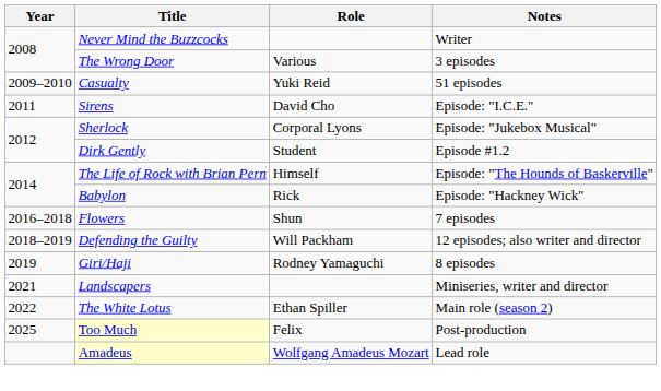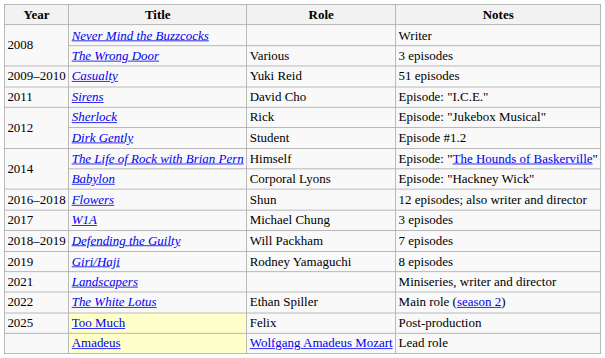 <table class="wikitable">
 <tr>
 <th>Year</th>
 <th>Title</th>
 <th>Role</th>
 <th>Notes</th>
 </tr>
 <tr>
 <td rowspan="2">2008</td>
 <td><em><a href='#'>Never Mind the Buzzcocks</a></em></td>
 <td></td>
 <td>Writer</td>
 </tr>
 <tr>
 <td><em><a href='#'>The Wrong Door</a></em></td>
 <td>Various</td>
 <td>3 episodes</td>
 </tr>
 <tr>
 <td>2009–2010</td>
 <td><em><a href='#'>Casualty</a></em></td>
 <td>Yuki Reid</td>
 <td>51 episodes</td>
 </tr>
 <tr>
 <td>2011</td>
 <td><em><a href='#'>Sirens</a></em></td>
 <td>David Cho</td>
 <td>Episode: "I.C.E."</td>
 </tr>
 <tr>
 <td rowspan="2">2012</td>
 <td><em><a href='#'>Sherlock</a></em></td>
-<td>Corporal Lyons</td>
+<td>Rick</td>
 <td>Episode: "Jukebox Musical"</td>
 </tr>
 <tr>
 <td><em><a href='#'>Dirk Gently</a></em></td>
 <td>Student</td>
 <td>Episode #1.2</td>
 </tr>
 <tr>
 <td rowspan="2">2014</td>
 <td><em><a href='#'>The Life of Rock with Brian Pern</a></em></td>
 <td>Himself</td>
 <td>Episode: "<a href='#'>The Hounds of Baskerville</a>"</td>
 </tr>
 <tr>
 <td><em><a href='#'>Babylon</a></em></td>
-<td>Rick</td>
+<td>Corporal Lyons</td>
 <td>Episode: "Hackney Wick"</td>
 </tr>
 <tr>
 <td>2016–2018</td>
 <td><em><a href='#'>Flowers</a></em></td>
 <td>Shun</td>
-<td>7 episodes</td>
+<td>12 episodes; also writer and director</td>
+</tr>
+<tr>
+<td>2017</td>
+<td><em><a href='#'>W1A</a></em></td>
+<td>Michael Chung</td>
+<td>3 episodes</td>
 </tr>
 <tr>
 <td>2018–2019</td>
 <td><em><a href='#'>Defending the Guilty</a></em></td>
 <td>Will Packham</td>
-<td>12 episodes; also writer and director</td>
+<td>7 episodes</td>
 </tr>
 <tr>
 <td>2019</td>
 <td><em><a href='#'>Giri/Haji</a></em></td>
 <td>Rodney Yamaguchi</td>
 <td>8 episodes</td>
 </tr>
 <tr>
 <td>2021</td>
 <td><em><a href='#'>Landscapers</a></em></td>
 <td></td>
 <td>Miniseries, writer and director</td>
 </tr>
 <tr>
 <td>2022</td>
 <td><em><a href='#'>The White Lotus</a></td>
 <td>Ethan Spiller</td>
 <td>Main role (<a href='#'>season 2</a>)</td>
 </tr>
 <tr>
 <td>2025</td>
 <td style="background:#FFFFCC;"> </em><a href='#'>Too Much</a><em></td>
 <td>Felix</td>
 <td>Post-production</td>
 </tr>
 <tr>
 <td></td>
 <td style="background:#FFFFCC;"> </em><a href='#'>Amadeus</a><em></td>
 <td><a href='#'>Wolfgang Amadeus Mozart</a></td>
 <td>Lead role</td>
 </tr>
 </table>
